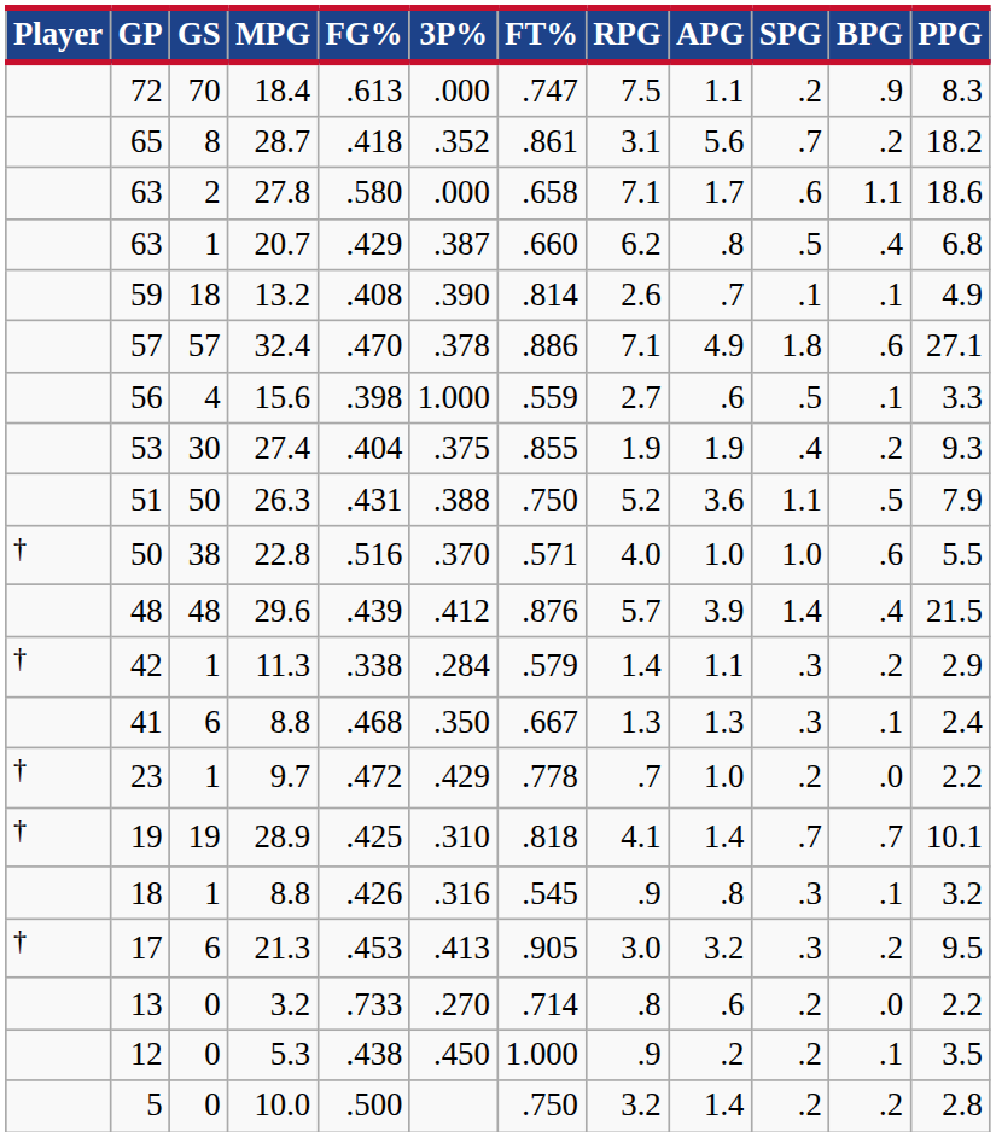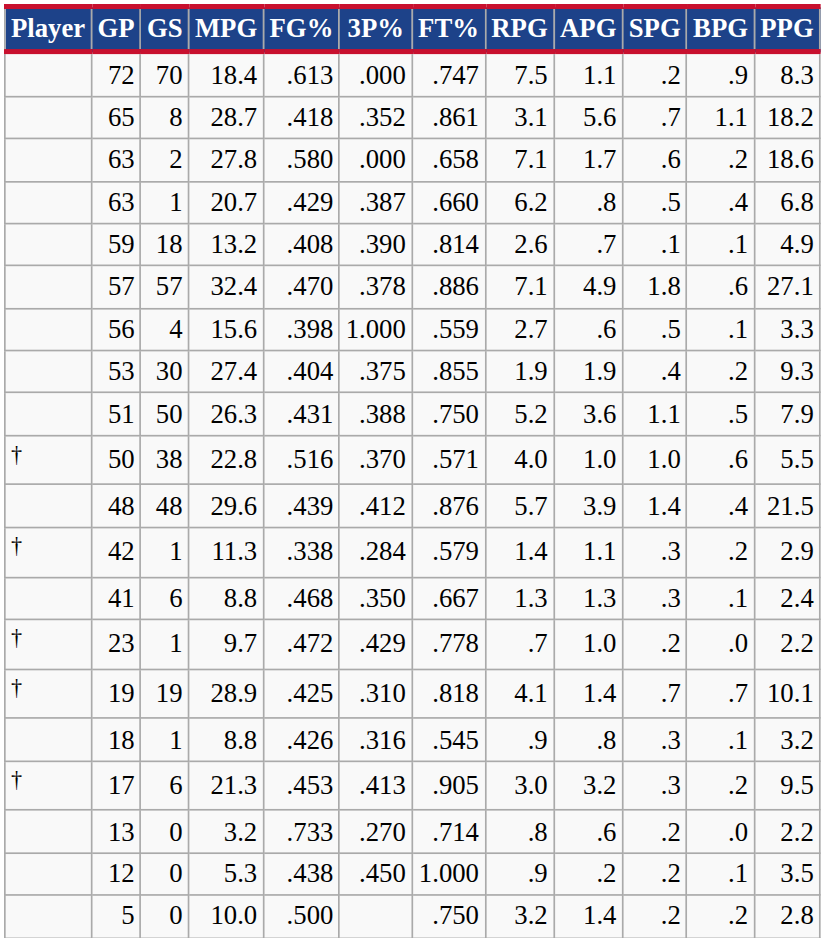 <table class="wikitable sortable" style="text-align:right;">
 <tr>
 <th style="background:#1D4289; color:#FFFFFF; border-top:#C8102E 3px solid; border-bottom:#C8102E 3px solid;">Player</th>
 <th style="background:#1D4289; color:#FFFFFF; border-top:#C8102E 3px solid; border-bottom:#C8102E 3px solid;">GP</th>
 <th style="background:#1D4289; color:#FFFFFF; border-top:#C8102E 3px solid; border-bottom:#C8102E 3px solid;">GS</th>
 <th style="background:#1D4289; color:#FFFFFF; border-top:#C8102E 3px solid; border-bottom:#C8102E 3px solid;">MPG</th>
 <th style="background:#1D4289; color:#FFFFFF; border-top:#C8102E 3px solid; border-bottom:#C8102E 3px solid;">FG%</th>
 <th style="background:#1D4289; color:#FFFFFF; border-top:#C8102E 3px solid; border-bottom:#C8102E 3px solid;">3P%</th>
 <th style="background:#1D4289; color:#FFFFFF; border-top:#C8102E 3px solid; border-bottom:#C8102E 3px solid;">FT%</th>
 <th style="background:#1D4289; color:#FFFFFF; border-top:#C8102E 3px solid; border-bottom:#C8102E 3px solid;">RPG</th>
 <th style="background:#1D4289; color:#FFFFFF; border-top:#C8102E 3px solid; border-bottom:#C8102E 3px solid;">APG</th>
 <th style="background:#1D4289; color:#FFFFFF; border-top:#C8102E 3px solid; border-bottom:#C8102E 3px solid;">SPG</th>
 <th style="background:#1D4289; color:#FFFFFF; border-top:#C8102E 3px solid; border-bottom:#C8102E 3px solid;">BPG</th>
 <th style="background:#1D4289; color:#FFFFFF; border-top:#C8102E 3px solid; border-bottom:#C8102E 3px solid;">PPG</th>
 </tr>
 <tr>
 <td style="text-align:left;"></td>
 <td>72</td>
 <td>70</td>
 <td>18.4</td>
 <td>.613</td>
 <td>.000</td>
 <td>.747</td>
 <td>7.5</td>
 <td>1.1</td>
 <td>.2</td>
 <td>.9</td>
 <td>8.3</td>
 </tr>
 <tr>
 <td style="text-align:left;"></td>
 <td>65</td>
 <td>8</td>
 <td>28.7</td>
 <td>.418</td>
 <td>.352</td>
 <td>.861</td>
 <td>3.1</td>
 <td>5.6</td>
 <td>.7</td>
-<td>.2</td>
+<td>1.1</td>
 <td>18.2</td>
 </tr>
 <tr>
 <td style="text-align:left;"></td>
 <td>63</td>
 <td>2</td>
 <td>27.8</td>
 <td>.580</td>
 <td>.000</td>
 <td>.658</td>
 <td>7.1</td>
 <td>1.7</td>
 <td>.6</td>
-<td>1.1</td>
+<td>.2</td>
 <td>18.6</td>
 </tr>
 <tr>
 <td style="text-align:left;"></td>
 <td>63</td>
 <td>1</td>
 <td>20.7</td>
 <td>.429</td>
 <td>.387</td>
 <td>.660</td>
 <td>6.2</td>
 <td>.8</td>
 <td>.5</td>
 <td>.4</td>
 <td>6.8</td>
 </tr>
 <tr>
 <td style="text-align:left;"></td>
 <td>59</td>
 <td>18</td>
 <td>13.2</td>
 <td>.408</td>
 <td>.390</td>
 <td>.814</td>
 <td>2.6</td>
 <td>.7</td>
 <td>.1</td>
 <td>.1</td>
 <td>4.9</td>
 </tr>
 <tr>
 <td style="text-align:left;"></td>
 <td>57</td>
 <td>57</td>
 <td>32.4</td>
 <td>.470</td>
 <td>.378</td>
 <td>.886</td>
 <td>7.1</td>
 <td>4.9</td>
 <td>1.8</td>
 <td>.6</td>
 <td>27.1</td>
 </tr>
 <tr>
 <td style="text-align:left;"></td>
 <td>56</td>
 <td>4</td>
 <td>15.6</td>
 <td>.398</td>
 <td>1.000</td>
 <td>.559</td>
 <td>2.7</td>
 <td>.6</td>
 <td>.5</td>
 <td>.1</td>
 <td>3.3</td>
 </tr>
 <tr>
 <td style="text-align:left;"></td>
 <td>53</td>
 <td>30</td>
 <td>27.4</td>
 <td>.404</td>
 <td>.375</td>
 <td>.855</td>
 <td>1.9</td>
 <td>1.9</td>
 <td>.4</td>
 <td>.2</td>
 <td>9.3</td>
 </tr>
 <tr>
 <td style="text-align:left;"></td>
 <td>51</td>
 <td>50</td>
 <td>26.3</td>
 <td>.431</td>
 <td>.388</td>
 <td>.750</td>
 <td>5.2</td>
 <td>3.6</td>
 <td>1.1</td>
 <td>.5</td>
 <td>7.9</td>
 </tr>
 <tr>
 <td style="text-align:left;"><sup>†</sup></td>
 <td>50</td>
 <td>38</td>
 <td>22.8</td>
 <td>.516</td>
 <td>.370</td>
 <td>.571</td>
 <td>4.0</td>
 <td>1.0</td>
 <td>1.0</td>
 <td>.6</td>
 <td>5.5</td>
 </tr>
 <tr>
 <td style="text-align:left;"></td>
 <td>48</td>
 <td>48</td>
 <td>29.6</td>
 <td>.439</td>
 <td>.412</td>
 <td>.876</td>
 <td>5.7</td>
 <td>3.9</td>
 <td>1.4</td>
 <td>.4</td>
 <td>21.5</td>
 </tr>
 <tr>
 <td style="text-align:left;"><sup>†</sup></td>
 <td>42</td>
 <td>1</td>
 <td>11.3</td>
 <td>.338</td>
 <td>.284</td>
 <td>.579</td>
 <td>1.4</td>
 <td>1.1</td>
 <td>.3</td>
 <td>.2</td>
 <td>2.9</td>
 </tr>
 <tr>
 <td style="text-align:left;"></td>
 <td>41</td>
 <td>6</td>
 <td>8.8</td>
 <td>.468</td>
 <td>.350</td>
 <td>.667</td>
 <td>1.3</td>
 <td>1.3</td>
 <td>.3</td>
 <td>.1</td>
 <td>2.4</td>
 </tr>
 <tr>
 <td style="text-align:left;"><sup>†</sup></td>
 <td>23</td>
 <td>1</td>
 <td>9.7</td>
 <td>.472</td>
 <td>.429</td>
 <td>.778</td>
 <td>.7</td>
 <td>1.0</td>
 <td>.2</td>
 <td>.0</td>
 <td>2.2</td>
 </tr>
 <tr>
 <td style="text-align:left;"><sup>†</sup></td>
 <td>19</td>
 <td>19</td>
 <td>28.9</td>
 <td>.425</td>
 <td>.310</td>
 <td>.818</td>
 <td>4.1</td>
 <td>1.4</td>
 <td>.7</td>
 <td>.7</td>
 <td>10.1</td>
 </tr>
 <tr>
 <td style="text-align:left;"></td>
 <td>18</td>
 <td>1</td>
 <td>8.8</td>
 <td>.426</td>
 <td>.316</td>
 <td>.545</td>
 <td>.9</td>
 <td>.8</td>
 <td>.3</td>
 <td>.1</td>
 <td>3.2</td>
 </tr>
 <tr>
 <td style="text-align:left;"><sup>†</sup></td>
 <td>17</td>
 <td>6</td>
 <td>21.3</td>
 <td>.453</td>
 <td>.413</td>
 <td>.905</td>
 <td>3.0</td>
 <td>3.2</td>
 <td>.3</td>
 <td>.2</td>
 <td>9.5</td>
 </tr>
 <tr>
 <td style="text-align:left;"></td>
 <td>13</td>
 <td>0</td>
 <td>3.2</td>
 <td>.733</td>
 <td>.270</td>
 <td>.714</td>
 <td>.8</td>
 <td>.6</td>
 <td>.2</td>
 <td>.0</td>
 <td>2.2</td>
 </tr>
 <tr>
 <td style="text-align:left;"></td>
 <td>12</td>
 <td>0</td>
 <td>5.3</td>
 <td>.438</td>
 <td>.450</td>
 <td>1.000</td>
 <td>.9</td>
 <td>.2</td>
 <td>.2</td>
 <td>.1</td>
 <td>3.5</td>
 </tr>
 <tr>
 <td style="text-align:left;"></td>
 <td>5</td>
 <td>0</td>
 <td>10.0</td>
 <td>.500</td>
 <td></td>
 <td>.750</td>
 <td>3.2</td>
 <td>1.4</td>
 <td>.2</td>
 <td>.2</td>
 <td>2.8</td>
 </tr>
 </table>
